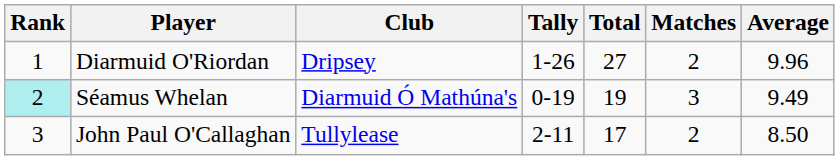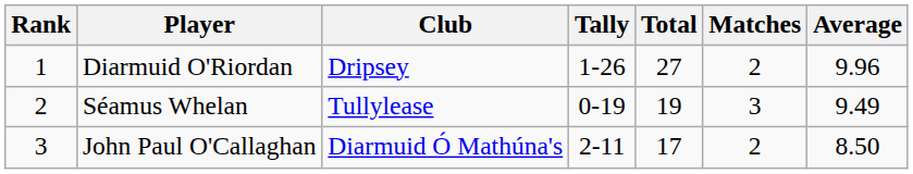 <table class="wikitable">
 <tr>
 <th>Rank</th>
 <th>Player</th>
 <th>Club</th>
 <th>Tally</th>
 <th>Total</th>
 <th>Matches</th>
 <th>Average</th>
 </tr>
 <tr>
 <td rowspan=1 align=center>1</td>
 <td>Diarmuid O'Riordan</td>
 <td><a href='#'>Dripsey</a></td>
 <td align=center>1-26</td>
 <td align=center>27</td>
 <td align=center>2</td>
 <td align=center>9.96</td>
 </tr>
 <tr>
-<td rowspan=1 align=center style="background: paleturquoise;">2</td>
+<td rowspan=1 align=center>2</td>
 <td>Séamus Whelan</td>
-<td><a href='#'>Diarmuid Ó Mathúna's</a></td>
+<td><a href='#'>Tullylease</a></td>
 <td align=center>0-19</td>
 <td align=center>19</td>
 <td align=center>3</td>
 <td align=center>9.49</td>
 </tr>
 <tr>
 <td rowspan=1 align=center>3</td>
 <td>John Paul O'Callaghan</td>
-<td><a href='#'>Tullylease</a></td>
+<td><a href='#'>Diarmuid Ó Mathúna's</a></td>
 <td align=center>2-11</td>
 <td align=center>17</td>
 <td align=center>2</td>
 <td align=center>8.50</td>
 </tr>
 </table>
